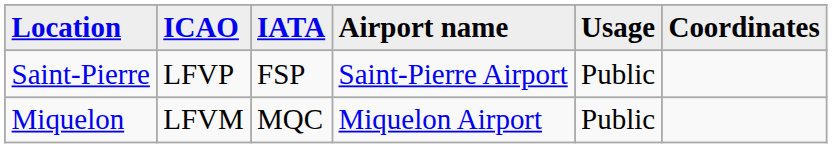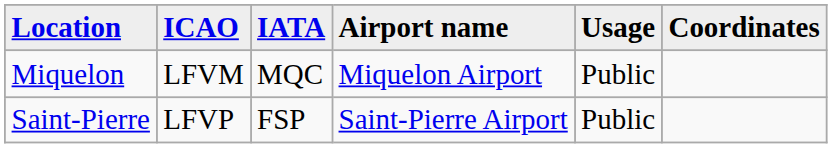 <table class="wikitable sortable">
 <tr valign=baseline style="font-weight:bold; background:#EEEEEE;">
 <td><a href='#'>Location</a></td>
 <td><a href='#'>ICAO</a></td>
 <td><a href='#'>IATA</a></td>
 <td>Airport name</td>
 <td>Usage</td>
 <td>Coordinates</td>
 </tr>
 <tr valign=top>
+<td><a href='#'>Miquelon</a></td>
+<td>LFVM</td>
+<td>MQC</td>
+<td><a href='#'>Miquelon Airport</a></td>
+<td>Public</td>
+<td></td>
+</tr>
+<tr valign=top>
 <td><a href='#'>Saint-Pierre</a></td>
 <td>LFVP</td>
 <td>FSP</td>
 <td><a href='#'>Saint-Pierre Airport</a></td>
 <td>Public</td>
 <td></td>
 </tr>
-<tr valign=top>
-<td><a href='#'>Miquelon</a></td>
-<td>LFVM</td>
-<td>MQC</td>
-<td><a href='#'>Miquelon Airport</a></td>
-<td>Public</td>
-<td></td>
-</tr>
 </table>
